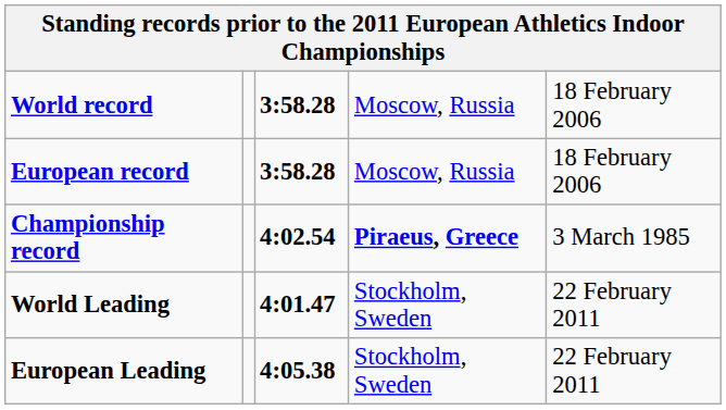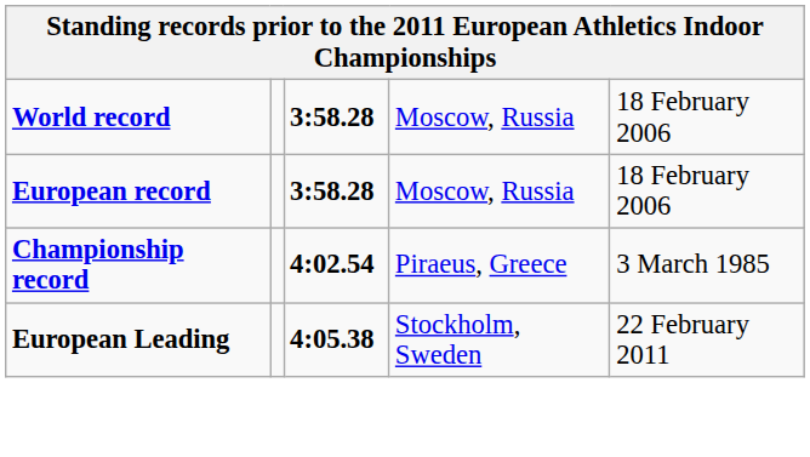 <table class="wikitable" width=75%>
 <tr>
 <th colspan="5">Standing records prior to the 2011 European Athletics Indoor Championships</th>
 </tr>
 <tr>
 <td><strong><a href='#'>World record</a></strong></td>
 <td></td>
 <td><strong>3:58.28</strong></td>
 <td><a href='#'>Moscow</a>, <a href='#'>Russia</a></td>
 <td>18 February 2006</td>
 </tr>
 <tr>
 <td><strong><a href='#'>European record</a></strong></td>
 <td></td>
 <td><strong>3:58.28</strong></td>
 <td><a href='#'>Moscow</a>, <a href='#'>Russia</a></td>
 <td>18 February 2006</td>
 </tr>
 <tr>
 <td><strong><a href='#'>Championship record</a></strong></td>
 <td></td>
 <td><strong>4:02.54</strong></td>
-<td><strong><a href='#'>Piraeus</a>, <a href='#'>Greece</a></strong></td>
+<td><a href='#'>Piraeus</a>, <a href='#'>Greece</a></td>
 <td>3 March 1985</td>
-</tr>
-<tr>
-<td><strong>World Leading</strong></td>
-<td></td>
-<td><strong>4:01.47</strong></td>
-<td><a href='#'>Stockholm</a>, <a href='#'>Sweden</a></td>
-<td>22 February 2011</td>
 </tr>
 <tr>
 <td><strong>European Leading</strong></td>
 <td></td>
 <td><strong>4:05.38</strong></td>
 <td><a href='#'>Stockholm</a>, <a href='#'>Sweden</a></td>
 <td>22 February 2011</td>
 </tr>
 </table>
